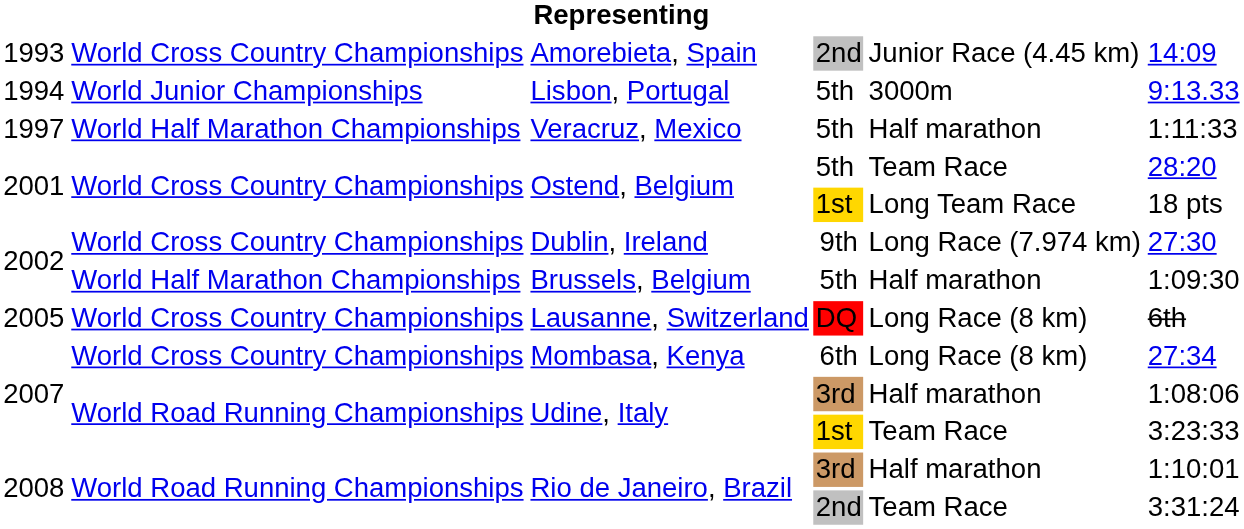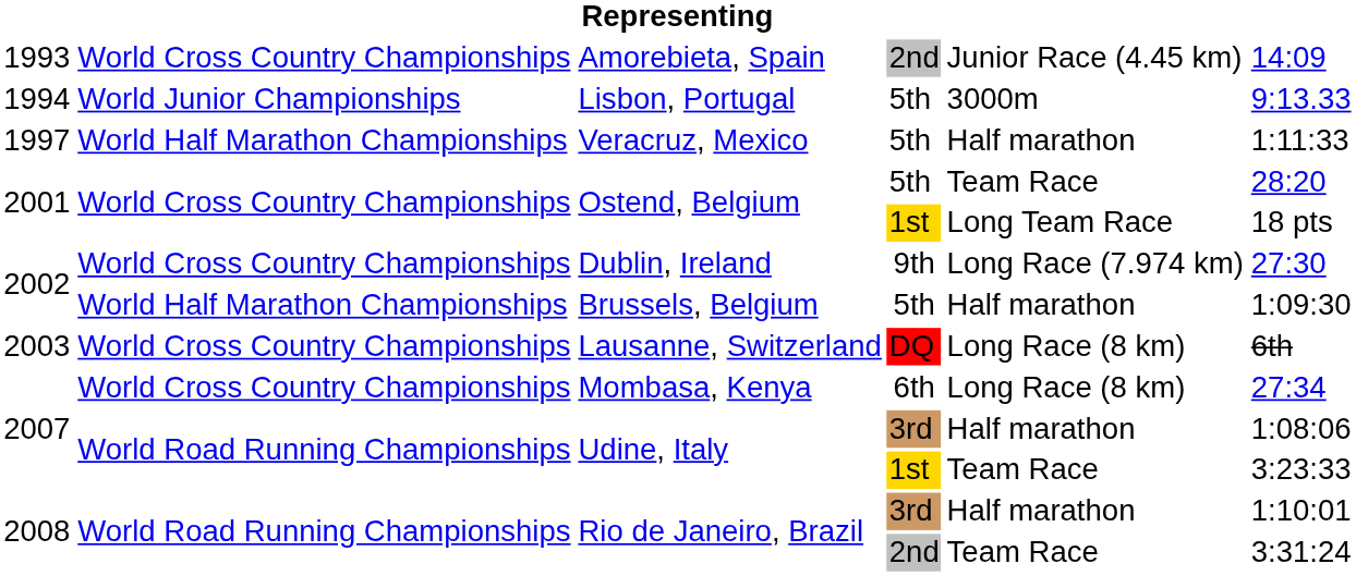 <table>
 <tr>
 <th colspan="6">Representing </th>
 </tr>
 <tr>
 <td>1993</td>
 <td><a href='#'>World Cross Country Championships</a></td>
 <td><a href='#'>Amorebieta</a>, <a href='#'>Spain</a></td>
 <td bgcolor="silver">2nd</td>
 <td>Junior Race (4.45 km)</td>
 <td><a href='#'>14:09</a></td>
 </tr>
 <tr>
 <td>1994</td>
 <td><a href='#'>World Junior Championships</a></td>
 <td><a href='#'>Lisbon</a>, <a href='#'>Portugal</a></td>
 <td>5th</td>
 <td>3000m</td>
 <td><a href='#'>9:13.33</a></td>
 </tr>
 <tr>
 <td>1997</td>
 <td><a href='#'>World Half Marathon Championships</a></td>
 <td><a href='#'>Veracruz</a>, <a href='#'>Mexico</a></td>
 <td>5th</td>
 <td>Half marathon</td>
 <td>1:11:33</td>
 </tr>
 <tr>
 <td rowspan=2>2001</td>
 <td rowspan=2><a href='#'>World Cross Country Championships</a></td>
 <td rowspan=2><a href='#'>Ostend</a>, <a href='#'>Belgium</a></td>
 <td>5th</td>
 <td>Team Race</td>
 <td><a href='#'>28:20</a></td>
 </tr>
 <tr>
 <td bgcolor="gold">1st</td>
 <td>Long Team Race</td>
 <td>18 pts</td>
 </tr>
 <tr>
 <td rowspan=2>2002</td>
 <td><a href='#'>World Cross Country Championships</a></td>
 <td><a href='#'>Dublin</a>, <a href='#'>Ireland</a></td>
 <td align="center">9th</td>
 <td>Long Race (7.974 km)</td>
 <td><a href='#'>27:30</a></td>
 </tr>
 <tr>
 <td><a href='#'>World Half Marathon Championships</a></td>
 <td><a href='#'>Brussels</a>, <a href='#'>Belgium</a></td>
 <td align="center">5th</td>
 <td>Half marathon</td>
 <td>1:09:30</td>
 </tr>
 <tr>
-<td>2005</td>
+<td>2003</td>
 <td><a href='#'>World Cross Country Championships</a></td>
 <td><a href='#'>Lausanne</a>, <a href='#'>Switzerland</a></td>
 <td bgcolor=red>DQ</td>
 <td>Long Race (8 km)</td>
 <td><del>6th </del></td>
 </tr>
 <tr>
 <td rowspan=3>2007</td>
 <td><a href='#'>World Cross Country Championships</a></td>
 <td><a href='#'>Mombasa</a>, <a href='#'>Kenya</a></td>
 <td align="center">6th</td>
 <td>Long Race (8 km)</td>
 <td><a href='#'>27:34</a></td>
 </tr>
 <tr>
 <td rowspan=2><a href='#'>World Road Running Championships</a></td>
 <td rowspan=2><a href='#'>Udine</a>, <a href='#'>Italy</a></td>
 <td bgcolor="cc9966">3rd</td>
 <td>Half marathon</td>
 <td>1:08:06</td>
 </tr>
 <tr>
 <td bgcolor="gold">1st</td>
 <td>Team Race</td>
 <td>3:23:33</td>
 </tr>
 <tr>
 <td rowspan=2>2008</td>
 <td rowspan=2><a href='#'>World Road Running Championships</a></td>
 <td rowspan=2><a href='#'>Rio de Janeiro</a>, <a href='#'>Brazil</a></td>
 <td bgcolor="cc9966">3rd</td>
 <td>Half marathon</td>
 <td>1:10:01</td>
 </tr>
 <tr>
 <td bgcolor="silver">2nd</td>
 <td>Team Race</td>
 <td>3:31:24</td>
 </tr>
 </table>
